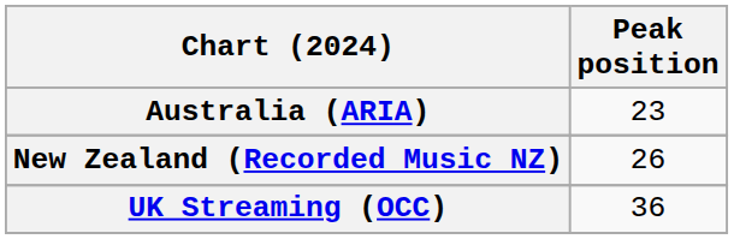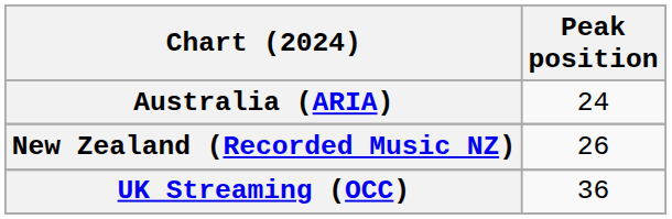 <table class="wikitable sortable plainrowheaders" style="text-align:center">
 <tr>
 <th scope="col">Chart (2024)</th>
 <th scope="col">Peak<br>position</th>
 </tr>
 <tr>
 <th scope="row">Australia (<a href='#'>ARIA</a>)</th>
-<td>23</td>
+<td>24</td>
 </tr>
 <tr>
 </tr>
 <tr>
 </tr>
 <tr>
 <th scope="row">New Zealand (<a href='#'>Recorded Music NZ</a>)</th>
 <td>26</td>
 </tr>
 <tr>
 </tr>
 <tr>
 <th scope="row"><a href='#'>UK Streaming</a> (<a href='#'>OCC</a>)</th>
 <td>36</td>
 </tr>
 <tr>
 </tr>
 </table>
